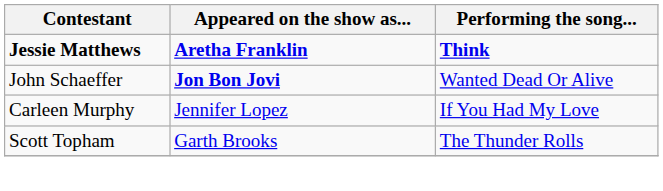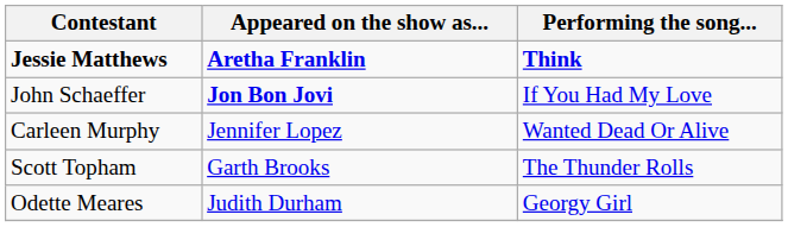 <table class="wikitable" width="550px">
 <tr>
 <th align="left">Contestant</th>
 <th align="left">Appeared on the show as...</th>
 <th align="left">Performing the song...</th>
 </tr>
 <tr>
 <td align="left"><strong>Jessie Matthews</strong></td>
 <td align="left"><strong><a href='#'>Aretha Franklin</a></strong></td>
 <td align="left"><strong><a href='#'>Think</a></strong></td>
 </tr>
 <tr>
 <td align="left">John Schaeffer</td>
 <td align="left"><strong><a href='#'>Jon Bon Jovi</a></strong></td>
-<td align="left"><a href='#'>Wanted Dead Or Alive</a></td>
+<td align="left"><a href='#'>If You Had My Love</a></td>
 </tr>
 <tr>
 <td align="left">Carleen Murphy</td>
 <td align="left"><a href='#'>Jennifer Lopez</a></td>
-<td align="left"><a href='#'>If You Had My Love</a></td>
+<td align="left"><a href='#'>Wanted Dead Or Alive</a></td>
 </tr>
 <tr>
 <td align="left">Scott Topham</td>
 <td align="left"><a href='#'>Garth Brooks</a></td>
 <td align="left"><a href='#'>The Thunder Rolls</a></td>
 </tr>
 <tr>
+<td align="left">Odette Meares</td>
+<td align="left"><a href='#'>Judith Durham</a></td>
+<td align="left"><a href='#'>Georgy Girl</a></td>
+</tr>
+<tr>
 </tr>
 </table>
